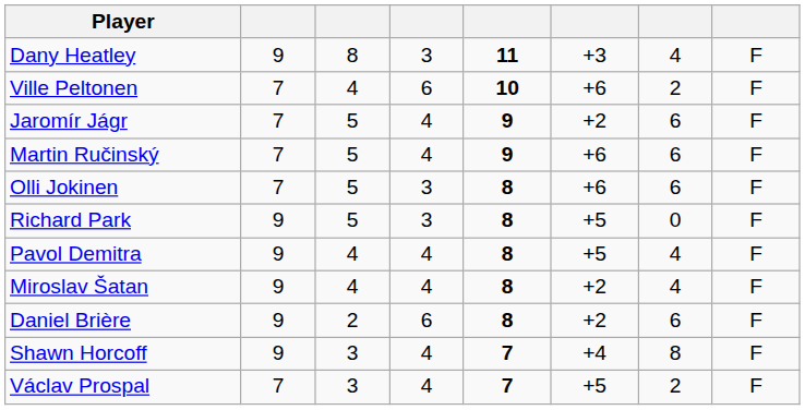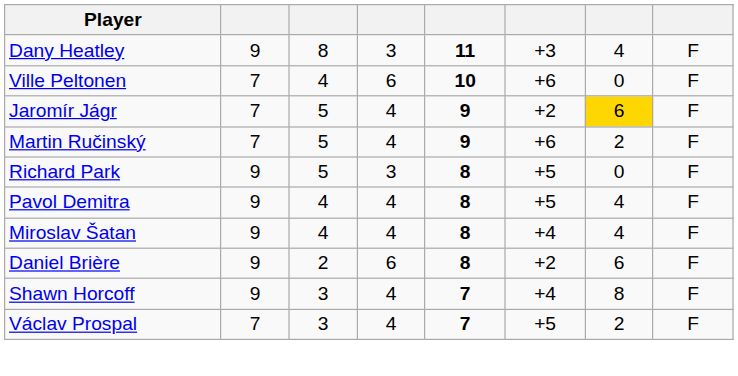 <table class="wikitable sortable" style="text-align:center;">
 <tr>
 <th width="175px">Player</th>
 <th width="50px"></th>
 <th width="50px"></th>
 <th width="50px"></th>
 <th width="60px"></th>
 <th width="60px"></th>
 <th width="50px"></th>
 <th width="60px"></th>
 </tr>
 <tr>
 <td style="text-align:left;"> <a href='#'>Dany Heatley</a></td>
 <td>9</td>
 <td>8</td>
 <td>3</td>
 <td><strong>11</strong></td>
 <td>+3</td>
 <td>4</td>
 <td>F</td>
 </tr>
 <tr>
 <td style="text-align:left;"> <a href='#'>Ville Peltonen</a></td>
 <td>7</td>
 <td>4</td>
 <td>6</td>
 <td><strong>10</strong></td>
 <td>+6</td>
-<td>2</td>
+<td>0</td>
 <td>F</td>
 </tr>
 <tr>
 <td style="text-align:left;"> <a href='#'>Jaromír Jágr</a></td>
 <td>7</td>
 <td>5</td>
 <td>4</td>
 <td><strong>9</strong></td>
 <td>+2</td>
-<td>6</td>
+<td style="background: gold;">6</td>
 <td>F</td>
 </tr>
 <tr>
 <td style="text-align:left;"> <a href='#'>Martin Ručinský</a></td>
 <td>7</td>
 <td>5</td>
 <td>4</td>
 <td><strong>9</strong></td>
 <td>+6</td>
-<td>6</td>
-<td>F</td>
-</tr>
-<tr>
-<td style="text-align:left;"> <a href='#'>Olli Jokinen</a></td>
-<td>7</td>
-<td>5</td>
-<td>3</td>
-<td><strong>8</strong></td>
-<td>+6</td>
-<td>6</td>
+<td>2</td>
 <td>F</td>
 </tr>
 <tr>
 <td style="text-align:left;"> <a href='#'>Richard Park</a></td>
 <td>9</td>
 <td>5</td>
 <td>3</td>
 <td><strong>8</strong></td>
 <td>+5</td>
 <td>0</td>
 <td>F</td>
 </tr>
 <tr>
 <td style="text-align:left;"> <a href='#'>Pavol Demitra</a></td>
 <td>9</td>
 <td>4</td>
 <td>4</td>
 <td><strong>8</strong></td>
 <td>+5</td>
 <td>4</td>
 <td>F</td>
 </tr>
 <tr>
 <td style="text-align:left;"> <a href='#'>Miroslav Šatan</a></td>
 <td>9</td>
 <td>4</td>
 <td>4</td>
 <td><strong>8</strong></td>
-<td>+2</td>
+<td>+4</td>
 <td>4</td>
 <td>F</td>
 </tr>
 <tr>
 <td style="text-align:left;"> <a href='#'>Daniel Brière</a></td>
 <td>9</td>
 <td>2</td>
 <td>6</td>
 <td><strong>8</strong></td>
 <td>+2</td>
 <td>6</td>
 <td>F</td>
 </tr>
 <tr>
 <td style="text-align:left;"> <a href='#'>Shawn Horcoff</a></td>
 <td>9</td>
 <td>3</td>
 <td>4</td>
 <td><strong>7</strong></td>
 <td>+4</td>
 <td>8</td>
 <td>F</td>
 </tr>
 <tr>
 <td style="text-align:left;"> <a href='#'>Václav Prospal</a></td>
 <td>7</td>
 <td>3</td>
 <td>4</td>
 <td><strong>7</strong></td>
 <td>+5</td>
 <td>2</td>
 <td>F</td>
 </tr>
 </table>
